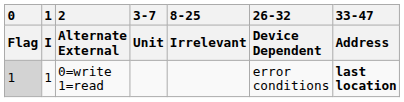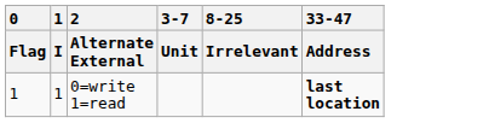 <table class="wikitable">
 <tr>
 <th scope="col" style="text-align: left;">0</th>
 <th scope="col" style="text-align: left;">1</th>
 <th scope="col" style="text-align: left;">2</th>
 <th scope="col" style="text-align: left;">3-7</th>
 <th scope="col" style="text-align: left;">8-25</th>
-<th scope="col" style="text-align: left;">26-32</th>
 <th scope="col" style="text-align: left;">33-47</th>
 </tr>
 <tr>
 <th scope="col" style="text-align: left;">Flag</th>
 <th scope="col" style="text-align: left;">I</th>
 <th scope="col" style="text-align: left;">Alternate<br>External</th>
 <th scope="col" style="text-align: left;">Unit</th>
 <th scope="col" style="text-align: left;">Irrelevant</th>
-<th scope="col" style="text-align: left;">Device<br>Dependent</th>
 <th scope="col" style="text-align: left;">Address</th>
 </tr>
 <tr>
-<td scope="col" style="background: lightgrey; text-align: left;">1</td>
+<td scope="col" style="text-align: left;">1</td>
 <td scope="col" style="text-align: left;">1</td>
 <td scope="col" style="text-align: left;">0=write<br>1=read</td>
 <td scope="col" style="text-align: left;"></td>
 <td scope="col" style="text-align: left;"></td>
-<td scope="col" style="text-align: left;">error<br>conditions</td>
 <td scope="col" style="text-align: left;"><strong>last<br>location</strong></td>
 </tr>
 </table>
